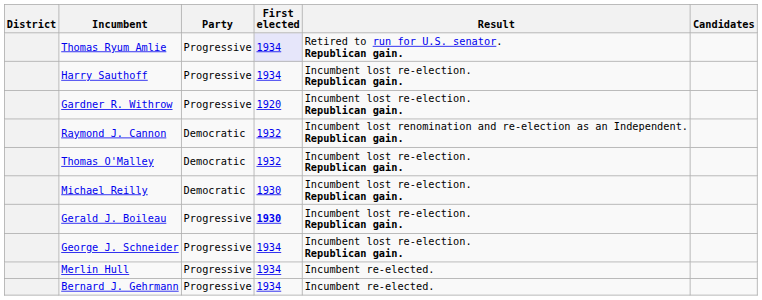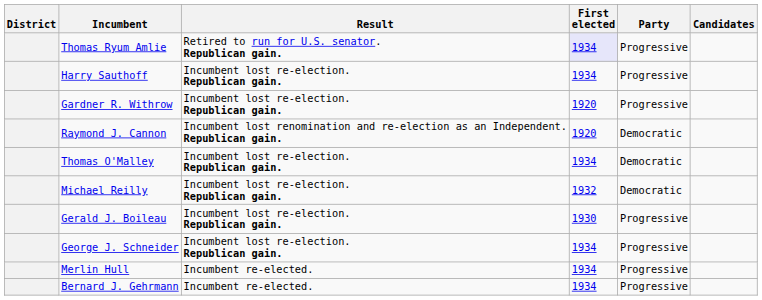 <table class=wikitable>
 <tr valign=bottom>
 <th>District</th>
 <th>Incumbent</th>
+<th>Result</th>
+<th>First<br>elected</th>
 <th>Party</th>
-<th>First<br>elected</th>
-<th>Result</th>
 <th>Candidates</th>
 </tr>
 <tr>
 <th></th>
 <td><a href='#'>Thomas Ryum Amlie</a></td>
+<td>Retired to <a href='#'>run for U.S. senator</a>.<br><strong>Republican gain.</strong></td>
+<td style="background: lavender;"><a href='#'>1934</a></td>
 <td>Progressive</td>
-<td style="background: lavender;"><a href='#'>1934</a></td>
-<td>Retired to <a href='#'>run for U.S. senator</a>.<br><strong>Republican gain.</strong></td>
 <td nowrap></td>
 </tr>
 <tr>
 <th></th>
 <td><a href='#'>Harry Sauthoff</a></td>
+<td>Incumbent lost re-election.<br><strong>Republican gain.</strong></td>
+<td><a href='#'>1934</a></td>
 <td>Progressive</td>
-<td><a href='#'>1934</a></td>
-<td>Incumbent lost re-election.<br><strong>Republican gain.</strong></td>
 <td nowrap></td>
 </tr>
 <tr>
 <th></th>
 <td><a href='#'>Gardner R. Withrow</a></td>
+<td>Incumbent lost re-election.<br><strong>Republican gain.</strong></td>
+<td><a href='#'>1920</a></td>
 <td>Progressive</td>
-<td><a href='#'>1920</a></td>
-<td>Incumbent lost re-election.<br><strong>Republican gain.</strong></td>
 <td nowrap></td>
 </tr>
 <tr>
 <th></th>
 <td><a href='#'>Raymond J. Cannon</a></td>
+<td>Incumbent lost renomination and re-election as an Independent.<br><strong>Republican gain.</strong></td>
+<td><a href='#'>1920</a></td>
 <td>Democratic</td>
-<td><a href='#'>1932</a></td>
-<td>Incumbent lost renomination and re-election as an Independent.<br><strong>Republican gain.</strong></td>
 <td nowrap></td>
 </tr>
 <tr>
 <th></th>
 <td><a href='#'>Thomas O'Malley</a></td>
+<td>Incumbent lost re-election.<br><strong>Republican gain.</strong></td>
+<td><a href='#'>1934</a></td>
 <td>Democratic</td>
-<td><a href='#'>1932</a></td>
-<td>Incumbent lost re-election.<br><strong>Republican gain.</strong></td>
 <td nowrap></td>
 </tr>
 <tr>
 <th></th>
 <td><a href='#'>Michael Reilly</a></td>
+<td>Incumbent lost re-election.<br><strong>Republican gain.</strong></td>
+<td><a href='#'>1932</a></td>
 <td>Democratic</td>
-<td><a href='#'>1930</a></td>
-<td>Incumbent lost re-election.<br><strong>Republican gain.</strong></td>
 <td nowrap></td>
 </tr>
 <tr>
 <th></th>
 <td><a href='#'>Gerald J. Boileau</a></td>
+<td>Incumbent lost re-election.<br><strong>Republican gain.</strong></td>
+<td><a href='#'>1930</a></td>
 <td>Progressive</td>
-<td><strong><a href='#'>1930</a></strong></td>
-<td>Incumbent lost re-election.<br><strong>Republican gain.</strong></td>
 <td nowrap></td>
 </tr>
 <tr>
 <th></th>
 <td><a href='#'>George J. Schneider</a></td>
+<td>Incumbent lost re-election.<br><strong>Republican gain.</strong></td>
+<td><a href='#'>1934</a></td>
 <td>Progressive</td>
-<td><a href='#'>1934</a></td>
-<td>Incumbent lost re-election.<br><strong>Republican gain.</strong></td>
 <td nowrap></td>
 </tr>
 <tr>
 <th></th>
 <td><a href='#'>Merlin Hull</a></td>
+<td>Incumbent re-elected.</td>
+<td><a href='#'>1934</a></td>
 <td>Progressive</td>
-<td><a href='#'>1934</a></td>
-<td>Incumbent re-elected.</td>
 <td nowrap></td>
 </tr>
 <tr>
 <th></th>
 <td><a href='#'>Bernard J. Gehrmann</a></td>
+<td>Incumbent re-elected.</td>
+<td><a href='#'>1934</a></td>
 <td>Progressive</td>
-<td><a href='#'>1934</a></td>
-<td>Incumbent re-elected.</td>
 <td nowrap></td>
 </tr>
 </table>
